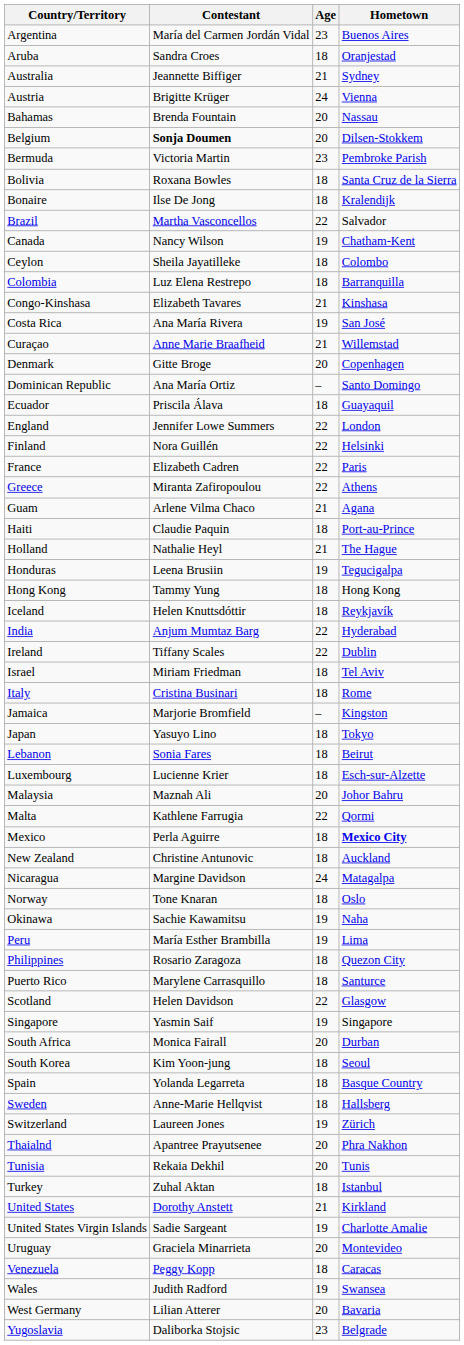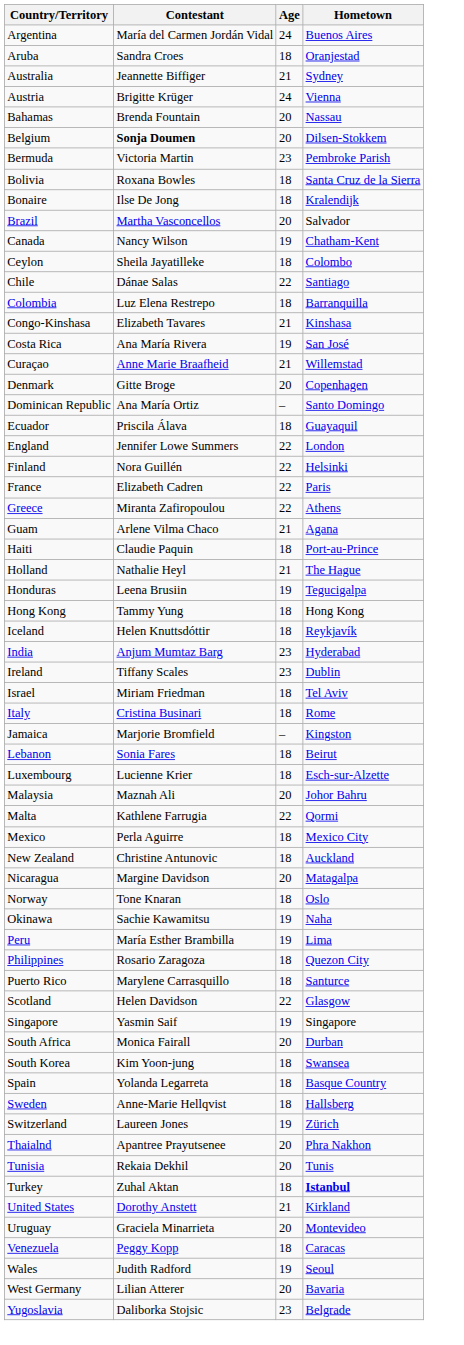 <table class="wikitable sortable" style="font-size: 95%;">
 <tr>
 <th>Country/Territory</th>
 <th>Contestant</th>
 <th>Age</th>
 <th>Hometown</th>
 </tr>
 <tr>
 <td> Argentina</td>
 <td>María del Carmen Jordán Vidal</td>
-<td>23</td>
+<td>24</td>
 <td><a href='#'>Buenos Aires</a></td>
 </tr>
 <tr>
 <td> Aruba</td>
 <td>Sandra Croes</td>
 <td>18</td>
 <td><a href='#'>Oranjestad</a></td>
 </tr>
 <tr>
 <td> Australia</td>
 <td>Jeannette Biffiger</td>
 <td>21</td>
 <td><a href='#'>Sydney</a></td>
 </tr>
 <tr>
 <td> Austria</td>
 <td>Brigitte Krüger</td>
 <td>24</td>
 <td><a href='#'>Vienna</a></td>
 </tr>
 <tr>
 <td> Bahamas</td>
 <td>Brenda Fountain</td>
 <td>20</td>
 <td><a href='#'>Nassau</a></td>
 </tr>
 <tr>
 <td> Belgium</td>
 <td><strong>Sonja Doumen</strong></td>
 <td>20</td>
 <td><a href='#'>Dilsen-Stokkem</a></td>
 </tr>
 <tr>
 <td> Bermuda</td>
 <td>Victoria Martin</td>
 <td>23</td>
 <td><a href='#'>Pembroke Parish</a></td>
 </tr>
 <tr>
 <td> Bolivia</td>
 <td>Roxana Bowles</td>
 <td>18</td>
 <td><a href='#'>Santa Cruz de la Sierra</a></td>
 </tr>
 <tr>
 <td> Bonaire</td>
 <td>Ilse De Jong</td>
 <td>18</td>
 <td><a href='#'>Kralendijk</a></td>
 </tr>
 <tr>
 <td> <a href='#'>Brazil</a></td>
 <td><a href='#'>Martha Vasconcellos</a></td>
-<td>22</td>
+<td>20</td>
 <td>Salvador</td>
 </tr>
 <tr>
 <td> Canada</td>
 <td>Nancy Wilson</td>
 <td>19</td>
 <td><a href='#'>Chatham-Kent</a></td>
 </tr>
 <tr>
 <td> Ceylon</td>
 <td>Sheila Jayatilleke</td>
 <td>18</td>
 <td><a href='#'>Colombo</a></td>
+</tr>
+<tr>
+<td> Chile</td>
+<td>Dánae Salas</td>
+<td>22</td>
+<td><a href='#'>Santiago</a></td>
 </tr>
 <tr>
 <td> <a href='#'>Colombia</a></td>
 <td>Luz Elena Restrepo</td>
 <td>18</td>
 <td><a href='#'>Barranquilla</a></td>
 </tr>
 <tr>
 <td> Congo-Kinshasa</td>
 <td>Elizabeth Tavares</td>
 <td>21</td>
 <td><a href='#'>Kinshasa</a></td>
 </tr>
 <tr>
 <td> Costa Rica</td>
 <td>Ana María Rivera</td>
 <td>19</td>
 <td><a href='#'>San José</a></td>
 </tr>
 <tr>
 <td> Curaçao</td>
 <td><a href='#'>Anne Marie Braafheid</a></td>
 <td>21</td>
 <td><a href='#'>Willemstad</a></td>
 </tr>
 <tr>
 <td> Denmark</td>
 <td>Gitte Broge</td>
 <td>20</td>
 <td><a href='#'>Copenhagen</a></td>
 </tr>
 <tr>
 <td> Dominican Republic</td>
 <td>Ana María Ortiz</td>
 <td>–</td>
 <td><a href='#'>Santo Domingo</a></td>
 </tr>
 <tr>
 <td> Ecuador</td>
 <td>Priscila Álava</td>
 <td>18</td>
 <td><a href='#'>Guayaquil</a></td>
 </tr>
 <tr>
 <td> England</td>
 <td>Jennifer Lowe Summers</td>
 <td>22</td>
 <td><a href='#'>London</a></td>
 </tr>
 <tr>
 <td> Finland</td>
 <td>Nora Guillén</td>
 <td>22</td>
 <td><a href='#'>Helsinki</a></td>
 </tr>
 <tr>
 <td> France</td>
 <td>Elizabeth Cadren</td>
 <td>22</td>
 <td><a href='#'>Paris</a></td>
 </tr>
 <tr>
 <td> <a href='#'>Greece</a></td>
 <td>Miranta Zafiropoulou</td>
 <td>22</td>
 <td><a href='#'>Athens</a></td>
 </tr>
 <tr>
 <td> Guam</td>
 <td>Arlene Vilma Chaco</td>
 <td>21</td>
 <td><a href='#'>Agana</a></td>
 </tr>
 <tr>
 <td> Haiti</td>
 <td>Claudie Paquin</td>
 <td>18</td>
 <td><a href='#'>Port-au-Prince</a></td>
 </tr>
 <tr>
 <td> Holland</td>
 <td>Nathalie Heyl</td>
 <td>21</td>
 <td><a href='#'>The Hague</a></td>
 </tr>
 <tr>
 <td> Honduras</td>
 <td>Leena Brusiin</td>
 <td>19</td>
 <td><a href='#'>Tegucigalpa</a></td>
 </tr>
 <tr>
 <td> Hong Kong</td>
 <td>Tammy Yung</td>
 <td>18</td>
 <td>Hong Kong</td>
 </tr>
 <tr>
 <td> Iceland</td>
 <td>Helen Knuttsdóttir</td>
 <td>18</td>
 <td><a href='#'>Reykjavík</a></td>
 </tr>
 <tr>
 <td> <a href='#'>India</a></td>
 <td><a href='#'>Anjum Mumtaz Barg</a></td>
-<td>22</td>
+<td>23</td>
 <td><a href='#'>Hyderabad</a></td>
 </tr>
 <tr>
 <td> Ireland</td>
 <td>Tiffany Scales</td>
-<td>22</td>
+<td>23</td>
 <td><a href='#'>Dublin</a></td>
 </tr>
 <tr>
 <td> Israel</td>
 <td>Miriam Friedman</td>
 <td>18</td>
 <td><a href='#'>Tel Aviv</a></td>
 </tr>
 <tr>
 <td> <a href='#'>Italy</a></td>
 <td><a href='#'>Cristina Businari</a></td>
 <td>18</td>
 <td><a href='#'>Rome</a></td>
 </tr>
 <tr>
 <td> Jamaica</td>
 <td>Marjorie Bromfield</td>
 <td>–</td>
 <td><a href='#'>Kingston</a></td>
-</tr>
-<tr>
-<td> Japan</td>
-<td>Yasuyo Lino</td>
-<td>18</td>
-<td><a href='#'>Tokyo</a></td>
 </tr>
 <tr>
 <td> <a href='#'>Lebanon</a></td>
 <td><a href='#'>Sonia Fares</a></td>
 <td>18</td>
 <td><a href='#'>Beirut</a></td>
 </tr>
 <tr>
 <td> Luxembourg</td>
 <td>Lucienne Krier</td>
 <td>18</td>
 <td><a href='#'>Esch-sur-Alzette</a></td>
 </tr>
 <tr>
 <td> Malaysia</td>
 <td>Maznah Ali</td>
 <td>20</td>
 <td><a href='#'>Johor Bahru</a></td>
 </tr>
 <tr>
 <td> Malta</td>
 <td>Kathlene Farrugia</td>
 <td>22</td>
 <td><a href='#'>Qormi</a></td>
 </tr>
 <tr>
 <td> Mexico</td>
 <td>Perla Aguirre</td>
 <td>18</td>
-<td><strong><a href='#'>Mexico City</a></strong></td>
+<td><a href='#'>Mexico City</a></td>
 </tr>
 <tr>
 <td> New Zealand</td>
 <td>Christine Antunovic</td>
 <td>18</td>
 <td><a href='#'>Auckland</a></td>
 </tr>
 <tr>
 <td> Nicaragua</td>
 <td>Margine Davidson</td>
-<td>24</td>
+<td>20</td>
 <td><a href='#'>Matagalpa</a></td>
 </tr>
 <tr>
 <td> Norway</td>
 <td>Tone Knaran</td>
 <td>18</td>
 <td><a href='#'>Oslo</a></td>
 </tr>
 <tr>
 <td> Okinawa</td>
 <td>Sachie Kawamitsu</td>
 <td>19</td>
 <td><a href='#'>Naha</a></td>
 </tr>
 <tr>
 <td> <a href='#'>Peru</a></td>
 <td>María Esther Brambilla</td>
 <td>19</td>
 <td><a href='#'>Lima</a></td>
 </tr>
 <tr>
 <td> <a href='#'>Philippines</a></td>
 <td>Rosario Zaragoza</td>
 <td>18</td>
 <td><a href='#'>Quezon City</a></td>
 </tr>
 <tr>
 <td> Puerto Rico</td>
 <td>Marylene Carrasquillo</td>
 <td>18</td>
 <td><a href='#'>Santurce</a></td>
 </tr>
 <tr>
 <td> Scotland</td>
 <td>Helen Davidson</td>
 <td>22</td>
 <td><a href='#'>Glasgow</a></td>
 </tr>
 <tr>
 <td> Singapore</td>
 <td>Yasmin Saif</td>
 <td>19</td>
 <td>Singapore</td>
 </tr>
 <tr>
 <td> South Africa</td>
 <td>Monica Fairall</td>
 <td>20</td>
 <td><a href='#'>Durban</a></td>
 </tr>
 <tr>
 <td> South Korea</td>
 <td>Kim Yoon-jung</td>
 <td>18</td>
-<td><a href='#'>Seoul</a></td>
+<td><a href='#'>Swansea</a></td>
 </tr>
 <tr>
 <td> Spain</td>
 <td>Yolanda Legarreta</td>
 <td>18</td>
 <td><a href='#'>Basque Country</a></td>
 </tr>
 <tr>
 <td> <a href='#'>Sweden</a></td>
 <td>Anne-Marie Hellqvist</td>
 <td>18</td>
 <td><a href='#'>Hallsberg</a></td>
 </tr>
 <tr>
 <td> Switzerland</td>
 <td>Laureen Jones</td>
 <td>19</td>
 <td><a href='#'>Zürich</a></td>
 </tr>
 <tr>
 <td> <a href='#'>Thaialnd</a></td>
 <td>Apantree Prayutsenee</td>
 <td>20</td>
 <td><a href='#'>Phra Nakhon</a></td>
 </tr>
 <tr>
 <td> <a href='#'>Tunisia</a></td>
 <td>Rekaia Dekhil</td>
 <td>20</td>
 <td><a href='#'>Tunis</a></td>
 </tr>
 <tr>
 <td> Turkey</td>
 <td>Zuhal Aktan</td>
 <td>18</td>
-<td><a href='#'>Istanbul</a></td>
+<td><strong><a href='#'>Istanbul</a></strong></td>
 </tr>
 <tr>
 <td> <a href='#'>United States</a></td>
 <td><a href='#'>Dorothy Anstett</a></td>
 <td>21</td>
 <td><a href='#'>Kirkland</a></td>
-</tr>
-<tr>
-<td> United States Virgin Islands</td>
-<td>Sadie Sargeant</td>
-<td>19</td>
-<td><a href='#'>Charlotte Amalie</a></td>
 </tr>
 <tr>
 <td> Uruguay</td>
 <td>Graciela Minarrieta</td>
 <td>20</td>
 <td><a href='#'>Montevideo</a></td>
 </tr>
 <tr>
 <td> <a href='#'>Venezuela</a></td>
 <td><a href='#'>Peggy Kopp</a></td>
 <td>18</td>
 <td><a href='#'>Caracas</a></td>
 </tr>
 <tr>
 <td> Wales</td>
 <td>Judith Radford</td>
 <td>19</td>
-<td><a href='#'>Swansea</a></td>
+<td><a href='#'>Seoul</a></td>
 </tr>
 <tr>
 <td> West Germany</td>
 <td>Lilian Atterer</td>
 <td>20</td>
 <td><a href='#'>Bavaria</a></td>
 </tr>
 <tr>
 <td> <a href='#'>Yugoslavia</a></td>
 <td>Daliborka Stojsic</td>
 <td>23</td>
 <td><a href='#'>Belgrade</a></td>
 </tr>
 </table>
